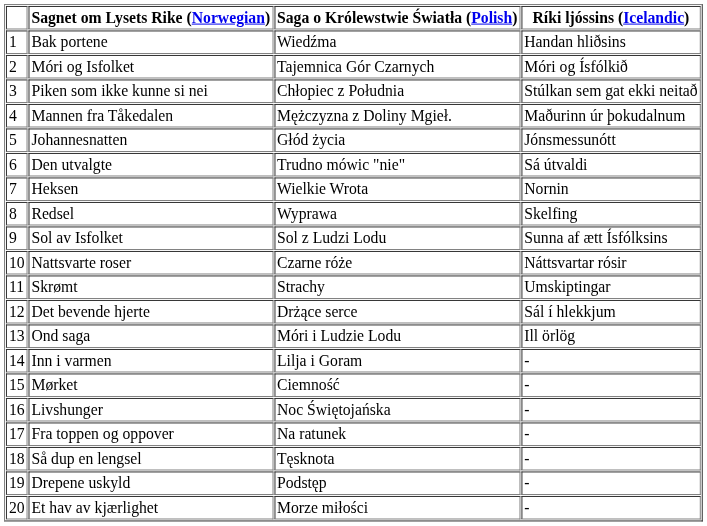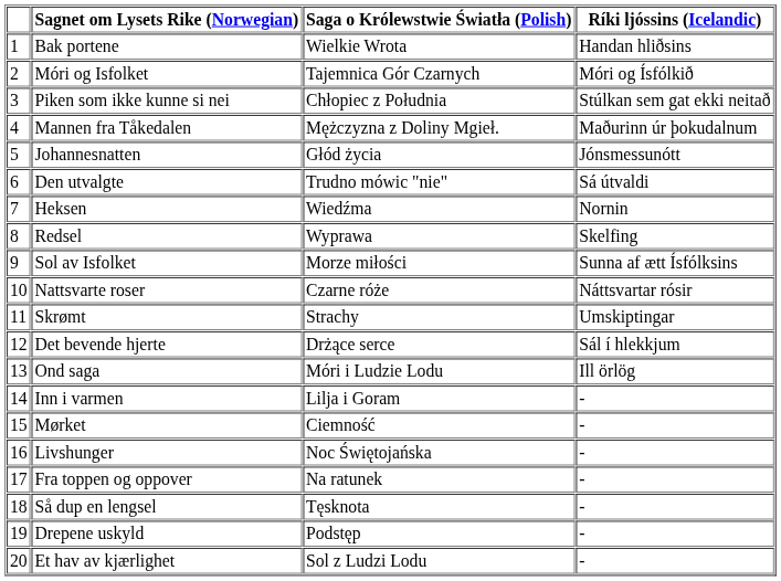 <table border="1" cellspacing="1" cellpadding="2">
 <tr ---->
 <th></th>
 <th>Sagnet om Lysets Rike (<a href='#'>Norwegian</a>)</th>
 <th>Saga o Królewstwie Światła (<a href='#'>Polish</a>)</th>
 <th>Ríki ljóssins (<a href='#'>Icelandic</a>)</th>
 </tr>
 <tr ---->
 <td>1</td>
 <td>Bak portene</td>
-<td>Wiedźma</td>
+<td>Wielkie Wrota</td>
 <td>Handan hliðsins</td>
 </tr>
 <tr ---->
 <td>2</td>
 <td>Móri og Isfolket</td>
 <td>Tajemnica Gór Czarnych</td>
 <td>Móri og Ísfólkið</td>
 </tr>
 <tr ---->
 <td>3</td>
 <td>Piken som ikke kunne si nei</td>
 <td>Chłopiec z Południa</td>
 <td>Stúlkan sem gat ekki neitað</td>
 </tr>
 <tr ---->
 <td>4</td>
 <td>Mannen fra Tåkedalen</td>
 <td>Mężczyzna z Doliny Mgieł.</td>
 <td>Maðurinn úr þokudalnum</td>
 </tr>
 <tr ---->
 <td>5</td>
 <td>Johannesnatten</td>
 <td>Głód życia</td>
 <td>Jónsmessunótt</td>
 </tr>
 <tr ---->
 <td>6</td>
 <td>Den utvalgte</td>
 <td>Trudno mówic "nie"</td>
 <td>Sá útvaldi</td>
 </tr>
 <tr ---->
 <td>7</td>
 <td>Heksen</td>
-<td>Wielkie Wrota</td>
+<td>Wiedźma</td>
 <td>Nornin</td>
 </tr>
 <tr ---->
 <td>8</td>
 <td>Redsel</td>
 <td>Wyprawa</td>
 <td>Skelfing</td>
 </tr>
 <tr ---->
 <td>9</td>
 <td>Sol av Isfolket</td>
-<td>Sol z Ludzi Lodu</td>
+<td>Morze miłości</td>
 <td>Sunna af ætt Ísfólksins</td>
 </tr>
 <tr ---->
 <td>10</td>
 <td>Nattsvarte roser</td>
 <td>Czarne róże</td>
 <td>Náttsvartar rósir</td>
 </tr>
 <tr ---->
 <td>11</td>
 <td>Skrømt</td>
 <td>Strachy</td>
 <td>Umskiptingar</td>
 </tr>
 <tr ---->
 <td>12</td>
 <td>Det bevende hjerte</td>
 <td>Drżące serce</td>
 <td>Sál í hlekkjum</td>
 </tr>
 <tr ---->
 <td>13</td>
 <td>Ond saga</td>
 <td>Móri i Ludzie Lodu</td>
 <td>Ill örlög</td>
 </tr>
 <tr ---->
 <td>14</td>
 <td>Inn i varmen</td>
 <td>Lilja i Goram</td>
 <td>-</td>
 </tr>
 <tr ---->
 <td>15</td>
 <td>Mørket</td>
 <td>Ciemność</td>
 <td>-</td>
 </tr>
 <tr ---->
 <td>16</td>
 <td>Livshunger</td>
 <td>Noc Świętojańska</td>
 <td>-</td>
 </tr>
 <tr ---->
 <td>17</td>
 <td>Fra toppen og oppover</td>
 <td>Na ratunek</td>
 <td>-</td>
 </tr>
 <tr ---->
 <td>18</td>
 <td>Så dup en lengsel</td>
 <td>Tęsknota</td>
 <td>-</td>
 </tr>
 <tr ---->
 <td>19</td>
 <td>Drepene uskyld</td>
 <td>Podstęp</td>
 <td>-</td>
 </tr>
 <tr ---->
 <td>20</td>
 <td>Et hav av kjærlighet</td>
-<td>Morze miłości</td>
+<td>Sol z Ludzi Lodu</td>
 <td>- </td>
 </tr>
 </table>
